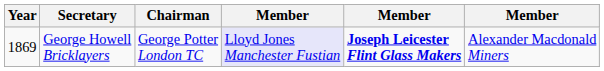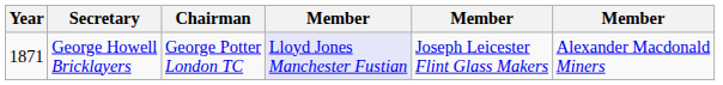 <table class="wikitable">
 <tr>
 <th>Year</th>
 <th>Secretary</th>
 <th>Chairman</th>
 <th>Member</th>
 <th>Member</th>
 <th>Member</th>
 </tr>
 <tr>
-<td>1869</td>
+<td>1871</td>
 <td><a href='#'>George Howell</a><br><em><a href='#'>Bricklayers</a></em></td>
 <td><a href='#'>George Potter</a><br><em><a href='#'>London TC</a></em></td>
 <td style="background: lavender;"><a href='#'>Lloyd Jones</a><br><em><a href='#'>Manchester Fustian</a></em></td>
-<td><strong><a href='#'>Joseph Leicester</a><br><em><a href='#'>Flint Glass Makers</a></em></strong></td>
+<td><a href='#'>Joseph Leicester</a><br><em><a href='#'>Flint Glass Makers</a></em></td>
 <td><a href='#'>Alexander Macdonald</a><br><em><a href='#'>Miners</a></em></td>
 </tr>
 </table>
